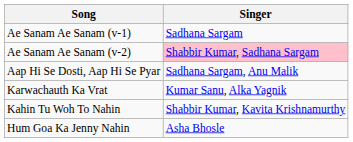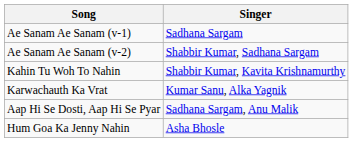 <table class="wikitable" style="font-size:95%;">
 <tr>
 <th>Song</th>
 <th>Singer</th>
 </tr>
 <tr>
 <td>Ae Sanam Ae Sanam (v-1)</td>
 <td><a href='#'>Sadhana Sargam</a></td>
 </tr>
 <tr>
 <td>Ae Sanam Ae Sanam (v-2)</td>
-<td style="background: pink;"><a href='#'>Shabbir Kumar</a>, <a href='#'>Sadhana Sargam</a></td>
+<td><a href='#'>Shabbir Kumar</a>, <a href='#'>Sadhana Sargam</a></td>
+</tr>
+<tr>
+<td>Kahin Tu Woh To Nahin</td>
+<td><a href='#'>Shabbir Kumar</a>, <a href='#'>Kavita Krishnamurthy</a></td>
+</tr>
+<tr>
+<td>Karwachauth Ka Vrat</td>
+<td><a href='#'>Kumar Sanu</a>, <a href='#'>Alka Yagnik</a></td>
 </tr>
 <tr>
 <td>Aap Hi Se Dosti, Aap Hi Se Pyar</td>
 <td><a href='#'>Sadhana Sargam</a>, <a href='#'>Anu Malik</a></td>
 </tr>
 <tr>
-<td>Karwachauth Ka Vrat</td>
-<td><a href='#'>Kumar Sanu</a>, <a href='#'>Alka Yagnik</a></td>
-</tr>
-<tr>
-<td>Kahin Tu Woh To Nahin</td>
-<td><a href='#'>Shabbir Kumar</a>, <a href='#'>Kavita Krishnamurthy</a></td>
-</tr>
-<tr>
 <td>Hum Goa Ka Jenny Nahin</td>
 <td><a href='#'>Asha Bhosle</a></td>
 </tr>
 </table>
